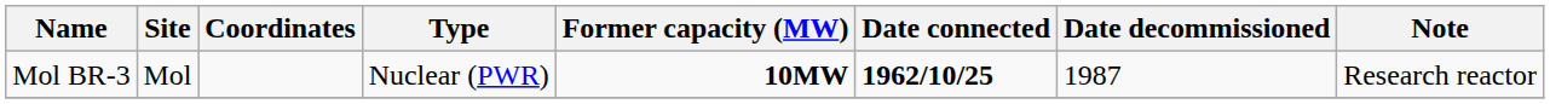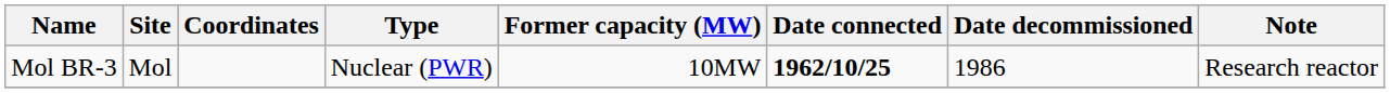 <table class="wikitable sortable">
 <tr>
 <th>Name</th>
 <th>Site</th>
 <th>Coordinates</th>
 <th>Type</th>
 <th>Former capacity (<a href='#'>MW</a>)</th>
 <th>Date connected</th>
 <th>Date decommissioned</th>
 <th>Note</th>
 </tr>
 <tr>
 <td>Mol BR-3</td>
 <td>Mol</td>
 <td></td>
 <td>Nuclear (<a href='#'>PWR</a>)</td>
-<td align="right"><strong>10MW</strong></td>
+<td align="right">10MW</td>
 <td><strong>1962/10/25</strong></td>
-<td>1987</td>
+<td>1986</td>
 <td>Research reactor</td>
 </tr>
 <tr>
 </tr>
 </table>
